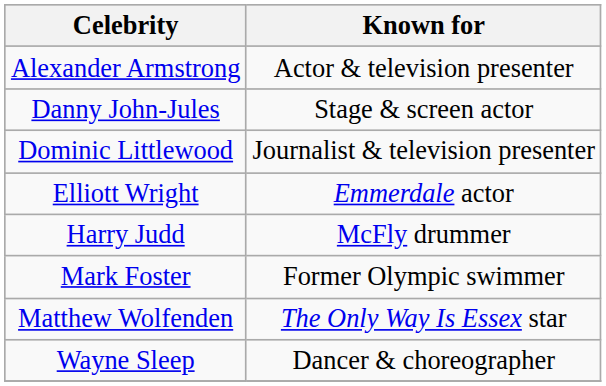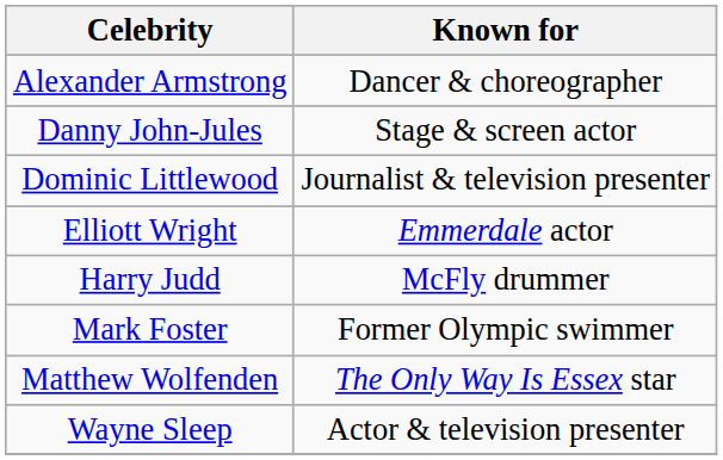 <table class="wikitable" style=" auto; text-align: center">
 <tr>
 <th>Celebrity</th>
 <th>Known for</th>
 </tr>
 <tr>
 <td><a href='#'>Alexander Armstrong</a></td>
-<td>Actor & television presenter</td>
+<td>Dancer & choreographer</td>
 </tr>
 <tr>
 <td><a href='#'>Danny John-Jules</a></td>
 <td>Stage & screen actor</td>
 </tr>
 <tr>
 <td><a href='#'>Dominic Littlewood</a></td>
 <td>Journalist & television presenter</td>
 </tr>
 <tr>
 <td><a href='#'>Elliott Wright</a></td>
 <td><em><a href='#'>Emmerdale</a></em> actor</td>
 </tr>
 <tr>
 <td><a href='#'>Harry Judd</a></td>
 <td><a href='#'>McFly</a> drummer</td>
 </tr>
 <tr>
 <td><a href='#'>Mark Foster</a></td>
 <td>Former Olympic swimmer</td>
 </tr>
 <tr>
 <td><a href='#'>Matthew Wolfenden</a></td>
 <td><em><a href='#'>The Only Way Is Essex</a></em> star</td>
 </tr>
 <tr>
 <td><a href='#'>Wayne Sleep</a></td>
-<td>Dancer & choreographer</td>
+<td>Actor & television presenter</td>
 </tr>
 <tr>
 </tr>
 </table>
